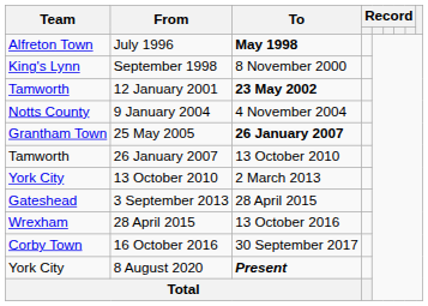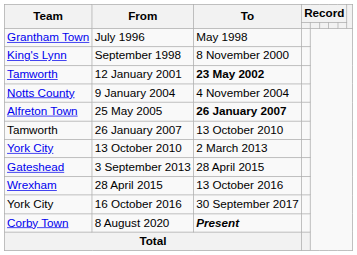 <table class=wikitable style=text-align:center>
 <tr>
 <th rowspan=2>Team</th>
 <th rowspan=2>From</th>
 <th rowspan=2>To</th>
 <th colspan=5>Record</th>
 <th rowspan=2></th>
 </tr>
 <tr>
 <th></th>
 <th></th>
 <th></th>
 <th></th>
 <th></th>
 </tr>
 <tr>
-<td align=left><a href='#'>Alfreton Town</a></td>
+<td align=left><a href='#'>Grantham Town</a></td>
 <td align=left>July 1996</td>
-<td align=left><strong>May 1998<br></strong></td>
+<td align=left>May 1998<br></td>
 <td></td>
 </tr>
 <tr>
 <td align=left><a href='#'>King's Lynn</a></td>
 <td align=left>September 1998</td>
 <td align=left>8 November 2000<br></td>
 <td></td>
 </tr>
 <tr>
 <td align=left><a href='#'>Tamworth</a></td>
 <td align=left>12 January 2001</td>
 <td align=left><strong>23 May 2002<br></strong></td>
 <td></td>
 </tr>
 <tr>
 <td align=left><a href='#'>Notts County</a></td>
 <td align=left>9 January 2004</td>
 <td align=left>4 November 2004<br></td>
 <td></td>
 </tr>
 <tr>
-<td align=left><a href='#'>Grantham Town</a></td>
+<td align=left><a href='#'>Alfreton Town</a></td>
 <td align=left>25 May 2005</td>
 <td align=left><strong>26 January 2007<br></strong></td>
 <td></td>
 </tr>
 <tr>
 <td align=left>Tamworth</td>
 <td align=left>26 January 2007</td>
 <td align=left>13 October 2010<br></td>
 <td></td>
 </tr>
 <tr>
 <td align=left><a href='#'>York City</a></td>
 <td align=left>13 October 2010</td>
 <td align=left>2 March 2013<br></td>
 <td></td>
 </tr>
 <tr>
 <td align=left><a href='#'>Gateshead</a></td>
 <td align=left>3 September 2013</td>
 <td align=left>28 April 2015<br></td>
 <td></td>
 </tr>
 <tr>
 <td align=left><a href='#'>Wrexham</a></td>
 <td align=left>28 April 2015</td>
 <td align=left>13 October 2016<br></td>
 <td></td>
 </tr>
 <tr>
-<td align=left><a href='#'>Corby Town</a></td>
+<td align=left>York City</td>
 <td align=left>16 October 2016</td>
 <td align=left>30 September 2017<br></td>
 <td></td>
 </tr>
 <tr>
-<td align=left>York City</td>
+<td align=left><a href='#'>Corby Town</a></td>
 <td align=left>8 August 2020</td>
 <td align=left><strong><em>Present</em><br></strong></td>
 <td></td>
 </tr>
 <tr>
 <th colspan=3>Total<br></th>
 <th></th>
 </tr>
 </table>
